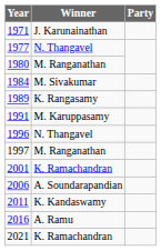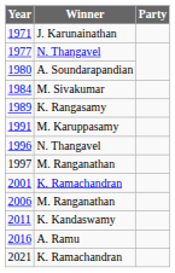 <table class="wikitable">
 <tr>
 <th style="background-color:#666666; color:white">Year</th>
 <th style="background-color:#666666; color:white">Winner</th>
 <th style="background-color:#666666; color:white" colspan="2">Party</th>
 </tr>
 <tr>
 <td><a href='#'>1971</a></td>
 <td>J. Karunainathan</td>
 <td></td>
 </tr>
 <tr>
 <td><a href='#'>1977</a></td>
 <td><a href='#'>N. Thangavel</a></td>
 </tr>
 <tr>
 <td><a href='#'>1980</a></td>
-<td>M. Ranganathan</td>
+<td>A. Soundarapandian</td>
 </tr>
 <tr>
 <td><a href='#'>1984</a></td>
 <td>M. Sivakumar</td>
 <td></td>
 </tr>
 <tr>
 <td><a href='#'>1989</a></td>
 <td>K. Rangasamy</td>
 <td></td>
 </tr>
 <tr>
 <td><a href='#'>1991</a></td>
 <td>M. Karuppasamy</td>
 <td></td>
 </tr>
 <tr>
 <td><a href='#'>1996</a></td>
 <td>N. Thangavel</td>
 <td></td>
 </tr>
 <tr>
 <td>1997</td>
 <td>M. Ranganathan</td>
 </tr>
 <tr>
 <td><a href='#'>2001</a></td>
 <td><a href='#'>K. Ramachandran</a></td>
 <td></td>
 </tr>
 <tr>
 <td><a href='#'>2006</a></td>
-<td>A. Soundarapandian</td>
+<td>M. Ranganathan</td>
 <td></td>
 </tr>
 <tr>
 <td><a href='#'>2011</a></td>
 <td>K. Kandaswamy</td>
 </tr>
 <tr>
 <td><a href='#'>2016</a></td>
 <td>A. Ramu</td>
 <td></td>
 </tr>
 <tr>
 <td>2021</td>
 <td>K. Ramachandran</td>
 <td></td>
 </tr>
 </table>
